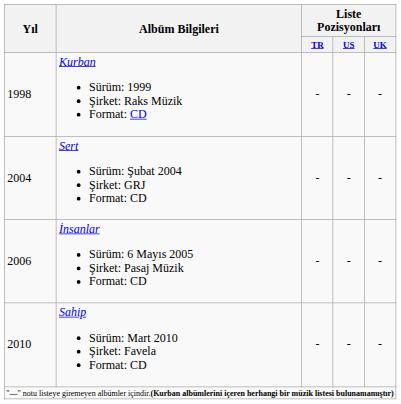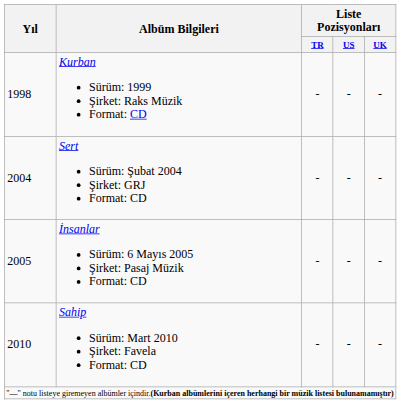 <table class="wikitable">
 <tr>
 <th rowspan="2">Yıl</th>
 <th rowspan="2">Albüm Bilgileri</th>
 <th colspan="3">Liste Pozisyonları</th>
 </tr>
 <tr>
 <th style="width:3em;font-size:75%"><a href='#'>TR</a><br></th>
 <th style="width:3em;font-size:75%"><a href='#'>US</a><br></th>
 <th style="width:3em;font-size:75%"><a href='#'>UK</a><br></th>
 </tr>
 <tr>
 <td>1998</td>
 <td align="left"><em><a href='#'>Kurban</a></em><br><ul><li>Sürüm: 1999</li><li>Şirket: Raks Müzik</li><li>Format: <a href='#'>CD</a></li></ul></td>
 <td align="center">-</td>
 <td align="center">-</td>
 <td align="center">-</td>
 </tr>
 <tr>
 <td>2004</td>
 <td align="left"><em><a href='#'>Sert</a></em><br><ul><li>Sürüm: Şubat 2004</li><li>Şirket: GRJ</li><li>Format: CD</li></ul></td>
 <td align="center">-</td>
 <td align="center">-</td>
 <td align="center">-</td>
 </tr>
 <tr>
-<td>2006</td>
+<td>2005</td>
 <td align="left"><em><a href='#'>İnsanlar</a></em><br><ul><li>Sürüm: 6 Mayıs 2005</li><li>Şirket: Pasaj Müzik</li><li>Format: CD</li></ul></td>
 <td align="center">-</td>
 <td align="center">-</td>
 <td align="center">-</td>
 </tr>
 <tr>
 <td>2010</td>
 <td align="left"><em><a href='#'>Sahip</a></em><br><ul><li>Sürüm: Mart 2010</li><li>Şirket: Favela</li><li>Format: CD</li></ul></td>
 <td align="center">-</td>
 <td align="center">-</td>
 <td align="center">-</td>
 </tr>
 <tr>
 <td colspan="16" align="center" style="font-size: 8pt">"—" notu listeye giremeyen albümler içindir.<strong>(Kurban albümlerini içeren herhangi bir müzik listesi bulunamamıştır)</strong></td>
 </tr>
 </table>
